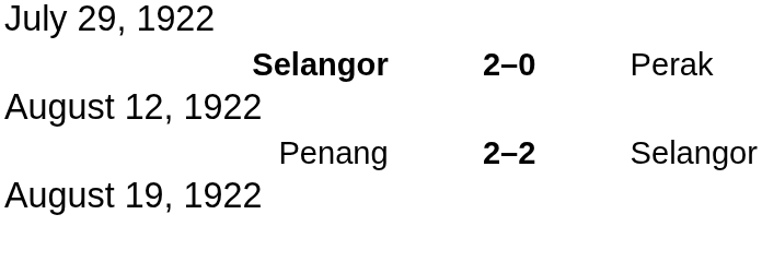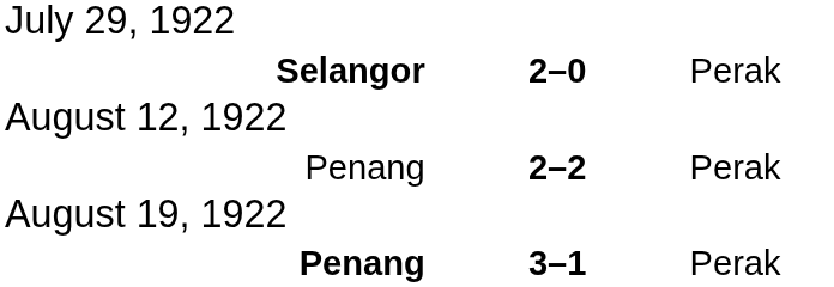 <table width=100% cellspacing=1>
 <tr>
 <th width=20%></th>
 <th width=12%></th>
 <th width=20%></th>
 <th></th>
 </tr>
 <tr>
 <td>July 29, 1922</td>
 </tr>
 <tr style=font-size:90%>
 <td align=right><strong>Selangor</strong></td>
 <td align=center><strong>2–0</strong></td>
 <td>Perak</td>
 <td></td>
 <td></td>
 </tr>
 <tr>
 <td>August 12, 1922</td>
 </tr>
 <tr style=font-size:90%>
 <td align=right>Penang</td>
 <td align=center><strong>2–2</strong></td>
-<td>Selangor</td>
+<td>Perak</td>
 <td></td>
 <td></td>
 </tr>
 <tr>
 <td>August 19, 1922</td>
 </tr>
+<tr style=font-size:90%>
+<td align=right><strong>Penang</strong></td>
+<td align=center><strong>3–1</strong></td>
+<td>Perak</td>
+<td></td>
+<td></td>
+</tr>
 <tr>
 </tr>
 </table>
